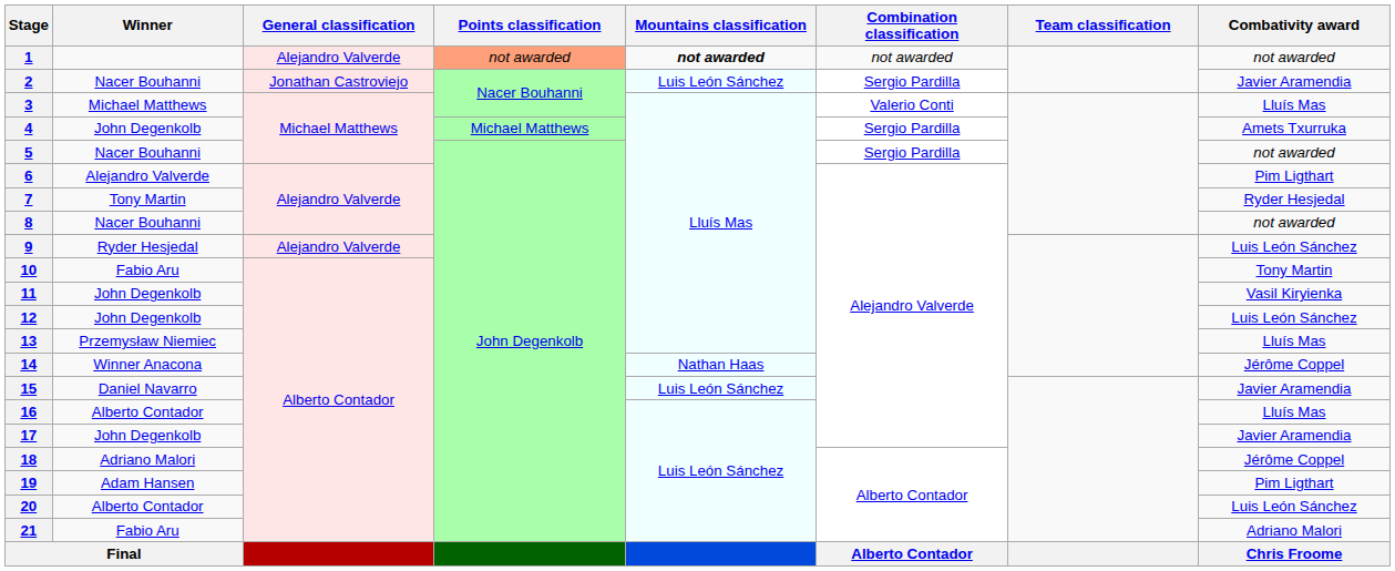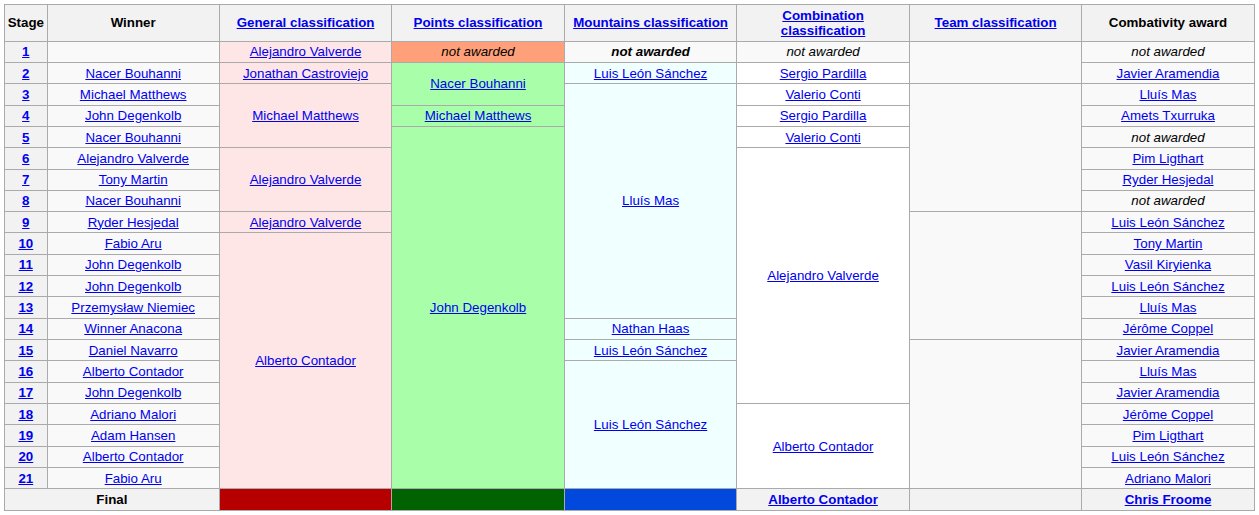 <table class="wikitable" style="text-align: center; font-size:smaller;">
 <tr>
 <th style="width:1%;">Stage</th>
 <th style="width:14%;">Winner</th>
 <th style="width:14%;"><a href='#'>General classification</a><br></th>
 <th style="width:14%;"><a href='#'>Points classification</a><br></th>
 <th style="width:14%;"><a href='#'>Mountains classification</a><br></th>
 <th style="width:14%;"><a href='#'>Combination classification</a><br></th>
 <th style="width:14%;"><a href='#'>Team classification</a></th>
 <th style="width:14%;">Combativity award</th>
 </tr>
 <tr>
 <th><a href='#'>1</a></th>
 <td></td>
 <td style="background:#FFE6E6;"><a href='#'>Alejandro Valverde</a></td>
 <td style="background: lightsalmon;"><em>not awarded</em></td>
 <td><strong><em>not awarded</em></strong></td>
 <td><em>not awarded</em></td>
 <td rowspan=2></td>
 <td><em>not awarded</em></td>
 </tr>
 <tr>
 <th><a href='#'>2</a></th>
 <td><a href='#'>Nacer Bouhanni</a></td>
 <td style="background:#FFE6E6;"><a href='#'>Jonathan Castroviejo</a></td>
 <td style="background:#A9FFA9;" rowspan=2><a href='#'>Nacer Bouhanni</a></td>
 <td style="background:azure;"><a href='#'>Luis León Sánchez</a></td>
 <td style="background:white;"><a href='#'>Sergio Pardilla</a></td>
 <td><a href='#'>Javier Aramendia</a></td>
 </tr>
 <tr>
 <th><a href='#'>3</a></th>
 <td><a href='#'>Michael Matthews</a></td>
 <td style="background:#FFE6E6;" rowspan=3><a href='#'>Michael Matthews</a></td>
 <td style="background:azure;" rowspan=11><a href='#'>Lluís Mas</a></td>
 <td style="background:white;"><a href='#'>Valerio Conti</a></td>
 <td rowspan=6></td>
 <td><a href='#'>Lluís Mas</a></td>
 </tr>
 <tr>
 <th><a href='#'>4</a></th>
 <td><a href='#'>John Degenkolb</a></td>
 <td style="background:#A9FFA9;"><a href='#'>Michael Matthews</a></td>
 <td style="background:white;"><a href='#'>Sergio Pardilla</a></td>
 <td><a href='#'>Amets Txurruka</a></td>
 </tr>
 <tr>
 <th><a href='#'>5</a></th>
 <td><a href='#'>Nacer Bouhanni</a></td>
 <td style="background:#A9FFA9;" rowspan=17><a href='#'>John Degenkolb</a></td>
-<td style="background:white;"><a href='#'>Sergio Pardilla</a></td>
+<td style="background:white;"><a href='#'>Valerio Conti</a></td>
 <td><em>not awarded</em></td>
 </tr>
 <tr>
 <th><a href='#'>6</a></th>
 <td><a href='#'>Alejandro Valverde</a></td>
 <td style="background:#FFE6E6;" rowspan=3><a href='#'>Alejandro Valverde</a></td>
 <td style="background:white;" rowspan=12><a href='#'>Alejandro Valverde</a></td>
 <td><a href='#'>Pim Ligthart</a></td>
 </tr>
 <tr>
 <th><a href='#'>7</a></th>
 <td><a href='#'>Tony Martin</a></td>
 <td><a href='#'>Ryder Hesjedal</a></td>
 </tr>
 <tr>
 <th><a href='#'>8</a></th>
 <td><a href='#'>Nacer Bouhanni</a></td>
 <td><em>not awarded</em></td>
 </tr>
 <tr>
 <th><a href='#'>9</a></th>
 <td><a href='#'>Ryder Hesjedal</a></td>
 <td style="background:#FFE6E6;"><a href='#'>Alejandro Valverde</a></td>
 <td rowspan=6></td>
 <td><a href='#'>Luis León Sánchez</a></td>
 </tr>
 <tr>
 <th><a href='#'>10</a></th>
 <td><a href='#'>Fabio Aru</a></td>
 <td style="background:#FFE6E6;" rowspan=12><a href='#'>Alberto Contador</a></td>
 <td><a href='#'>Tony Martin</a></td>
 </tr>
 <tr>
 <th><a href='#'>11</a></th>
 <td><a href='#'>John Degenkolb</a></td>
 <td><a href='#'>Vasil Kiryienka</a></td>
 </tr>
 <tr>
 <th><a href='#'>12</a></th>
 <td><a href='#'>John Degenkolb</a></td>
 <td><a href='#'>Luis León Sánchez</a></td>
 </tr>
 <tr>
 <th><a href='#'>13</a></th>
 <td><a href='#'>Przemysław Niemiec</a></td>
 <td><a href='#'>Lluís Mas</a></td>
 </tr>
 <tr>
 <th><a href='#'>14</a></th>
 <td><a href='#'>Winner Anacona</a></td>
 <td style="background:azure;"><a href='#'>Nathan Haas</a></td>
 <td><a href='#'>Jérôme Coppel</a></td>
 </tr>
 <tr>
 <th><a href='#'>15</a></th>
 <td><a href='#'>Daniel Navarro</a></td>
 <td style="background:azure;"><a href='#'>Luis León Sánchez</a></td>
 <td rowspan=7></td>
 <td><a href='#'>Javier Aramendia</a></td>
 </tr>
 <tr>
 <th><a href='#'>16</a></th>
 <td><a href='#'>Alberto Contador</a></td>
 <td style="background:azure;" rowspan=6><a href='#'>Luis León Sánchez</a></td>
 <td><a href='#'>Lluís Mas</a></td>
 </tr>
 <tr>
 <th><a href='#'>17</a></th>
 <td><a href='#'>John Degenkolb</a></td>
 <td><a href='#'>Javier Aramendia</a></td>
 </tr>
 <tr>
 <th><a href='#'>18</a></th>
 <td><a href='#'>Adriano Malori</a></td>
 <td style="background:white;" rowspan=4><a href='#'>Alberto Contador</a></td>
 <td><a href='#'>Jérôme Coppel</a></td>
 </tr>
 <tr>
 <th><a href='#'>19</a></th>
 <td><a href='#'>Adam Hansen</a></td>
 <td><a href='#'>Pim Ligthart</a></td>
 </tr>
 <tr>
 <th><a href='#'>20</a></th>
 <td><a href='#'>Alberto Contador</a></td>
 <td><a href='#'>Luis León Sánchez</a></td>
 </tr>
 <tr>
 <th><a href='#'>21</a></th>
 <td><a href='#'>Fabio Aru</a></td>
 <td><a href='#'>Adriano Malori</a></td>
 </tr>
 <tr>
 <th colspan=2>Final</th>
 <th style="background:#B60000;"></th>
 <th style="background:#006200;"></th>
 <th style="background:#0049DC;"></th>
 <th style="background:offwhite;"><a href='#'>Alberto Contador</a></th>
 <th style="background:offwhite;"></th>
 <th style="background:offwhite;"><a href='#'>Chris Froome</a></th>
 </tr>
 </table>
